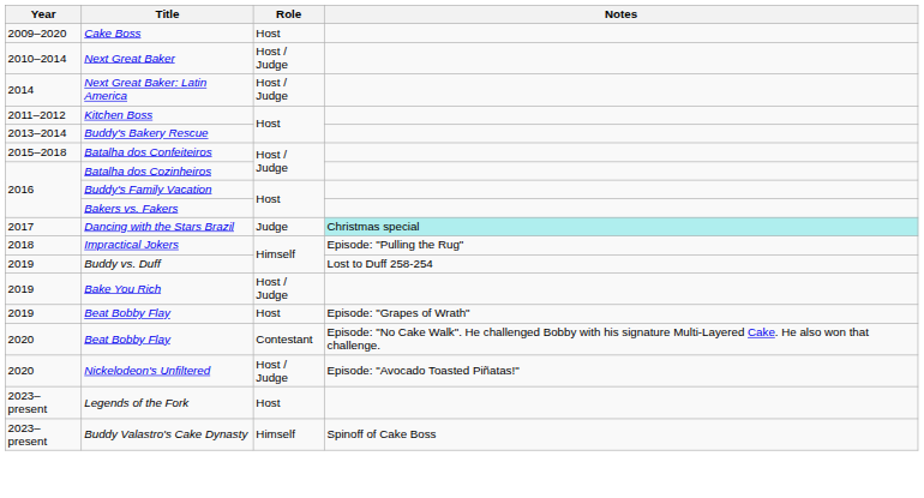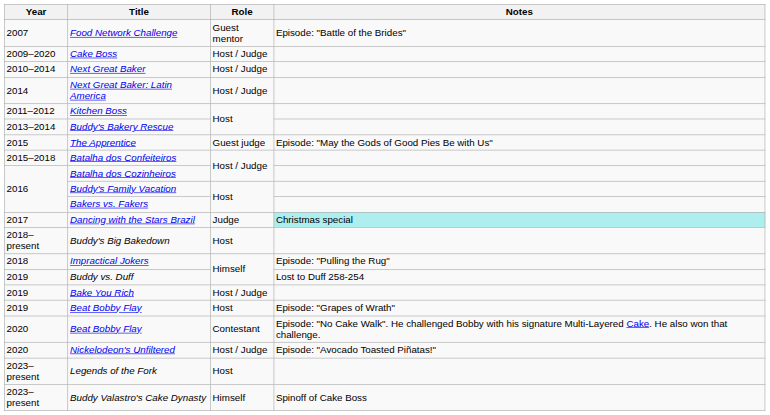 <table class="wikitable sortable">
 <tr>
 <th>Year</th>
 <th>Title</th>
 <th>Role</th>
 <th>Notes</th>
 </tr>
 <tr>
+<td>2007</td>
+<td><em><a href='#'>Food Network Challenge</a></em></td>
+<td>Guest mentor</td>
+<td>Episode: "Battle of the Brides"</td>
+</tr>
+<tr>
 <td>2009–2020</td>
 <td><em><a href='#'>Cake Boss</a></em></td>
-<td>Host</td>
+<td>Host / Judge</td>
 <td></td>
 </tr>
 <tr>
 <td>2010–2014</td>
 <td><em><a href='#'>Next Great Baker</a></em></td>
 <td>Host / Judge</td>
 <td></td>
 </tr>
 <tr>
 <td>2014</td>
 <td><em><a href='#'>Next Great Baker: Latin America</a></em></td>
 <td>Host / Judge</td>
 <td></td>
 </tr>
 <tr>
 <td>2011–2012</td>
 <td><em><a href='#'>Kitchen Boss</a></em></td>
 <td rowspan=2>Host</td>
 <td></td>
 </tr>
 <tr>
 <td>2013–2014</td>
 <td><em><a href='#'>Buddy's Bakery Rescue</a></em></td>
 <td></td>
 </tr>
 <tr>
+<td>2015</td>
+<td><em><a href='#'>The Apprentice</a></em></td>
+<td>Guest judge</td>
+<td>Episode: "May the Gods of Good Pies Be with Us"</td>
+</tr>
+<tr>
 <td>2015–2018</td>
 <td><em><a href='#'>Batalha dos Confeiteiros</a></em></td>
 <td rowspan=2>Host / Judge</td>
 <td></td>
 </tr>
 <tr>
 <td rowspan=3>2016</td>
 <td><em><a href='#'>Batalha dos Cozinheiros</a></em></td>
 <td></td>
 </tr>
 <tr>
 <td><em><a href='#'>Buddy's Family Vacation</a></em></td>
 <td rowspan=2>Host</td>
 <td></td>
 </tr>
 <tr>
 <td><em><a href='#'>Bakers vs. Fakers</a></em></td>
 <td></td>
 </tr>
 <tr>
 <td>2017</td>
 <td><em><a href='#'>Dancing with the Stars Brazil</a></em></td>
 <td>Judge</td>
 <td style="background: paleturquoise;">Christmas special</td>
+</tr>
+<tr>
+<td>2018–present</td>
+<td><em>Buddy's Big Bakedown</em></td>
+<td>Host</td>
+<td></td>
 </tr>
 <tr>
 <td>2018</td>
 <td><em><a href='#'>Impractical Jokers</a></em></td>
 <td rowspan=2>Himself</td>
 <td>Episode: "Pulling the Rug"</td>
 </tr>
 <tr>
 <td>2019</td>
 <td><em>Buddy vs. Duff</em></td>
 <td>Lost to Duff 258-254</td>
 </tr>
 <tr>
 <td>2019</td>
 <td><em><a href='#'>Bake You Rich</a></em></td>
 <td>Host / Judge</td>
 <td></td>
 </tr>
 <tr>
 <td>2019</td>
 <td><em><a href='#'>Beat Bobby Flay</a></em></td>
 <td>Host</td>
 <td>Episode: "Grapes of Wrath"</td>
 </tr>
 <tr>
 <td>2020</td>
 <td><em><a href='#'>Beat Bobby Flay</a></em></td>
 <td>Contestant</td>
 <td>Episode: "No Cake Walk". He challenged Bobby with his signature Multi-Layered <a href='#'>Cake</a>. He also won that challenge.</td>
 </tr>
 <tr>
 <td>2020</td>
 <td><em><a href='#'>Nickelodeon's Unfiltered</a></em></td>
 <td>Host / Judge</td>
 <td>Episode: "Avocado Toasted Piñatas!"</td>
 </tr>
 <tr>
 <td>2023–present</td>
 <td><em>Legends of the Fork</em></td>
 <td>Host</td>
 <td></td>
 </tr>
 <tr>
 <td>2023–present</td>
 <td><em>Buddy Valastro's Cake Dynasty</em></td>
 <td>Himself</td>
 <td>Spinoff of Cake Boss</td>
 </tr>
 </table>
